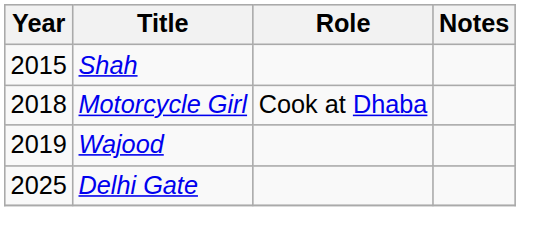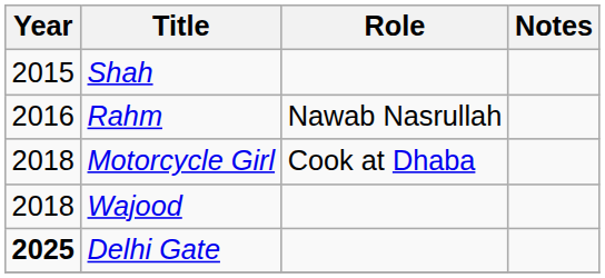 <table class="wikitable">
 <tr>
 <th>Year</th>
 <th>Title</th>
 <th>Role</th>
 <th>Notes</th>
 </tr>
 <tr>
 <td>2015</td>
 <td><em><a href='#'>Shah</a></em></td>
 <td></td>
 <td></td>
 </tr>
 <tr>
+<td>2016</td>
+<td><em><a href='#'>Rahm</a></em></td>
+<td>Nawab Nasrullah</td>
+<td></td>
+</tr>
+<tr>
 <td>2018</td>
 <td><em><a href='#'>Motorcycle Girl</a></em></td>
 <td>Cook at <a href='#'>Dhaba</a></td>
 <td></td>
 </tr>
 <tr>
-<td>2019</td>
+<td>2018</td>
 <td><em><a href='#'>Wajood</a></em></td>
 <td></td>
 <td></td>
 </tr>
 <tr>
-<td>2025</td>
+<td><strong>2025</strong></td>
 <td><em><a href='#'>Delhi Gate</a></em></td>
 <td></td>
 <td></td>
 </tr>
 <tr>
 </tr>
 </table>
